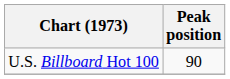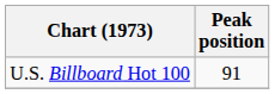 <table class="wikitable">
 <tr>
 <th>Chart (1973)</th>
 <th>Peak<br>position</th>
 </tr>
 <tr>
 <td>U.S. <a href='#'><em>Billboard</em> Hot 100</a></td>
-<td align="center">90</td>
+<td align="center">91</td>
 </tr>
 <tr>
 </tr>
 </table>
